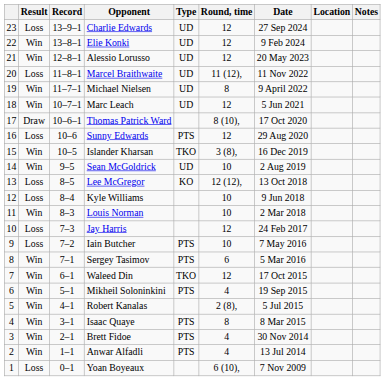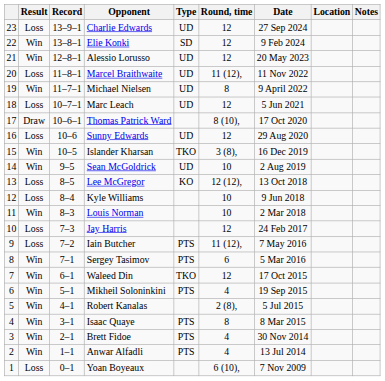 <table class="wikitable" style="text-align:center">
 <tr>
 <th></th>
 <th>Result</th>
 <th>Record</th>
 <th>Opponent</th>
 <th>Type</th>
 <th>Round, time</th>
 <th>Date</th>
 <th>Location</th>
 <th>Notes</th>
 </tr>
 <tr>
 <td>23</td>
 <td>Loss</td>
 <td>13–9–1</td>
 <td style="text-align:left;"><a href='#'>Charlie Edwards</a></td>
 <td>UD</td>
 <td>12</td>
 <td>27 Sep 2024</td>
 <td style="text-align:left;"></td>
 <td style="text-align:left;"></td>
 </tr>
 <tr>
 <td>22</td>
 <td>Win</td>
 <td>13–8–1</td>
 <td style="text-align:left;"><a href='#'>Elie Konki</a></td>
-<td>UD</td>
+<td>SD</td>
 <td>12</td>
 <td>9 Feb 2024</td>
 <td style="text-align:left;"></td>
 <td></td>
 </tr>
 <tr>
 <td>21</td>
 <td>Win</td>
 <td>12–8–1</td>
 <td style="text-align:left;">Alessio Lorusso</td>
 <td>UD</td>
 <td>12</td>
 <td>20 May 2023</td>
 <td style="text-align:left;"></td>
 <td style="text-align:left;"></td>
 </tr>
 <tr>
 <td>20</td>
 <td>Loss</td>
 <td>11–8–1</td>
 <td style="text-align:left;"><a href='#'>Marcel Braithwaite</a></td>
 <td>UD</td>
 <td>11 (12), </td>
 <td>11 Nov 2022</td>
 <td style="text-align:left;"></td>
 <td></td>
 </tr>
 <tr>
 <td>19</td>
 <td>Win</td>
 <td>11–7–1</td>
 <td style="text-align:left;">Michael Nielsen</td>
 <td>UD</td>
 <td>8</td>
 <td>9 April 2022</td>
 <td style="text-align:left;"></td>
 <td></td>
 </tr>
 <tr>
 <td>18</td>
-<td>Win</td>
+<td>Loss</td>
 <td>10–7–1</td>
 <td style="text-align:left;">Marc Leach</td>
 <td>UD</td>
 <td>12</td>
 <td>5 Jun 2021</td>
 <td style="text-align:left;"></td>
 <td></td>
 </tr>
 <tr>
 <td>17</td>
 <td>Draw</td>
 <td>10–6–1</td>
 <td style="text-align:left;"><a href='#'>Thomas Patrick Ward</a></td>
 <td></td>
 <td>8 (10), </td>
 <td>17 Oct 2020</td>
 <td style="text-align:left;"></td>
 <td style="text-align:left;"></td>
 </tr>
 <tr>
 <td>16</td>
 <td>Loss</td>
 <td>10–6</td>
 <td style="text-align:left;"><a href='#'>Sunny Edwards</a></td>
-<td>PTS</td>
+<td>UD</td>
 <td>12</td>
 <td>29 Aug 2020</td>
 <td style="text-align:left;"></td>
 <td style="text-align:left;"></td>
 </tr>
 <tr>
 <td>15</td>
 <td>Win</td>
 <td>10–5</td>
 <td style="text-align:left;">Islander Kharsan</td>
 <td>TKO</td>
 <td>3 (8), </td>
 <td>16 Dec 2019</td>
 <td style="text-align:left;"></td>
 <td></td>
 </tr>
 <tr>
 <td>14</td>
 <td>Win</td>
 <td>9–5</td>
 <td style="text-align:left;"><a href='#'>Sean McGoldrick</a></td>
 <td>UD</td>
 <td>10</td>
 <td>2 Aug 2019</td>
 <td style="text-align:left;"></td>
 <td style="text-align:left;"></td>
 </tr>
 <tr>
 <td>13</td>
 <td>Loss</td>
 <td>8–5</td>
 <td style="text-align:left;"><a href='#'>Lee McGregor</a></td>
 <td>KO</td>
 <td>12 (12), </td>
 <td>13 Oct 2018</td>
 <td style="text-align:left;"></td>
 <td style="text-align:left;"></td>
 </tr>
 <tr>
 <td>12</td>
 <td>Loss</td>
 <td>8–4</td>
 <td style="text-align:left;">Kyle Williams</td>
 <td></td>
 <td>10</td>
 <td>9 Jun 2018</td>
 <td style="text-align:left;"></td>
 <td style="text-align:left;"></td>
 </tr>
 <tr>
 <td>11</td>
 <td>Win</td>
 <td>8–3</td>
 <td style="text-align:left;"><a href='#'>Louis Norman</a></td>
 <td></td>
 <td>10</td>
 <td>2 Mar 2018</td>
 <td style="text-align:left;"></td>
 <td style="text-align:left;"></td>
 </tr>
 <tr>
 <td>10</td>
 <td>Loss</td>
 <td>7–3</td>
 <td style="text-align:left;"><a href='#'>Jay Harris</a></td>
 <td></td>
 <td>12</td>
 <td>24 Feb 2017</td>
 <td style="text-align:left;"></td>
 <td style="text-align:left;"></td>
 </tr>
 <tr>
 <td>9</td>
 <td>Loss</td>
 <td>7–2</td>
 <td style="text-align:left;">Iain Butcher</td>
 <td>PTS</td>
-<td>10</td>
+<td>11 (12), </td>
 <td>7 May 2016</td>
 <td style="text-align:left;"></td>
 <td></td>
 </tr>
 <tr>
 <td>8</td>
 <td>Win</td>
 <td>7–1</td>
 <td style="text-align:left;">Sergey Tasimov</td>
 <td>PTS</td>
 <td>6</td>
 <td>5 Mar 2016</td>
 <td style="text-align:left;"></td>
 <td></td>
 </tr>
 <tr>
 <td>7</td>
 <td>Win</td>
 <td>6–1</td>
 <td style="text-align:left;">Waleed Din</td>
 <td>TKO</td>
 <td>12</td>
 <td>17 Oct 2015</td>
 <td style="text-align:left;"></td>
 <td style="text-align:left;"></td>
 </tr>
 <tr>
 <td>6</td>
 <td>Win</td>
 <td>5–1</td>
 <td style="text-align:left;">Mikheil Soloninkini</td>
 <td>PTS</td>
 <td>4</td>
 <td>19 Sep 2015</td>
 <td style="text-align:left;"></td>
 <td></td>
 </tr>
 <tr>
 <td>5</td>
 <td>Win</td>
 <td>4–1</td>
 <td style="text-align:left;">Robert Kanalas</td>
 <td></td>
 <td>2 (8), </td>
 <td>5 Jul 2015</td>
 <td style="text-align:left;"></td>
 <td></td>
 </tr>
 <tr>
 <td>4</td>
 <td>Win</td>
 <td>3–1</td>
 <td style="text-align:left;">Isaac Quaye</td>
 <td>PTS</td>
 <td>8</td>
 <td>8 Mar 2015</td>
 <td style="text-align:left;"></td>
 <td></td>
 </tr>
 <tr>
 <td>3</td>
 <td>Win</td>
 <td>2–1</td>
 <td style="text-align:left;">Brett Fidoe</td>
 <td>PTS</td>
 <td>4</td>
 <td>30 Nov 2014</td>
 <td style="text-align:left;"></td>
 <td></td>
 </tr>
 <tr>
 <td>2</td>
 <td>Win</td>
 <td>1–1</td>
 <td style="text-align:left;">Anwar Alfadli</td>
 <td>PTS</td>
 <td>4</td>
 <td>13 Jul 2014</td>
 <td style="text-align:left;"></td>
 <td></td>
 </tr>
 <tr>
 <td>1</td>
 <td>Loss</td>
 <td>0–1</td>
 <td style="text-align:left;">Yoan Boyeaux</td>
 <td></td>
 <td>6 (10), </td>
 <td>7 Nov 2009</td>
 <td style="text-align:left;"></td>
 <td></td>
 </tr>
 </table>
